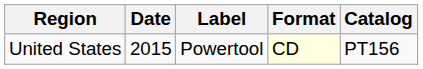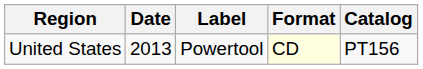 <table class="wikitable">
 <tr>
 <th>Region</th>
 <th>Date</th>
 <th>Label</th>
 <th>Format</th>
 <th>Catalog</th>
 </tr>
 <tr>
 <td>United States</td>
-<td>2015</td>
+<td>2013</td>
 <td>Powertool</td>
 <td style="background: lightyellow;">CD</td>
 <td>PT156</td>
 </tr>
 </table>
